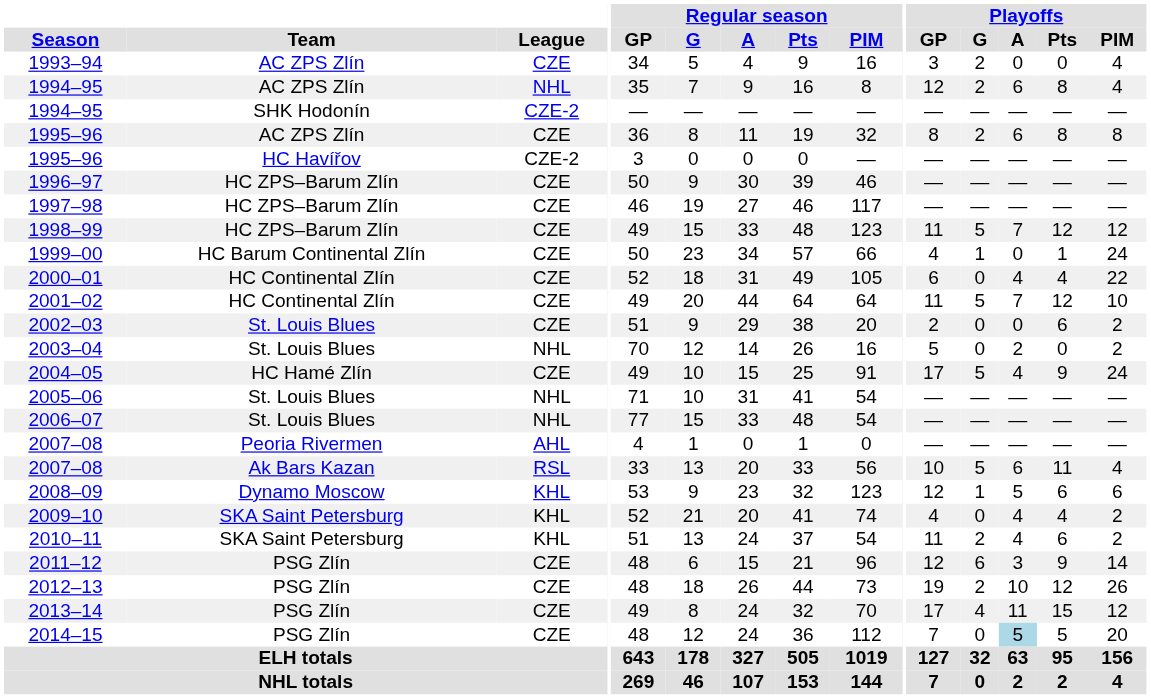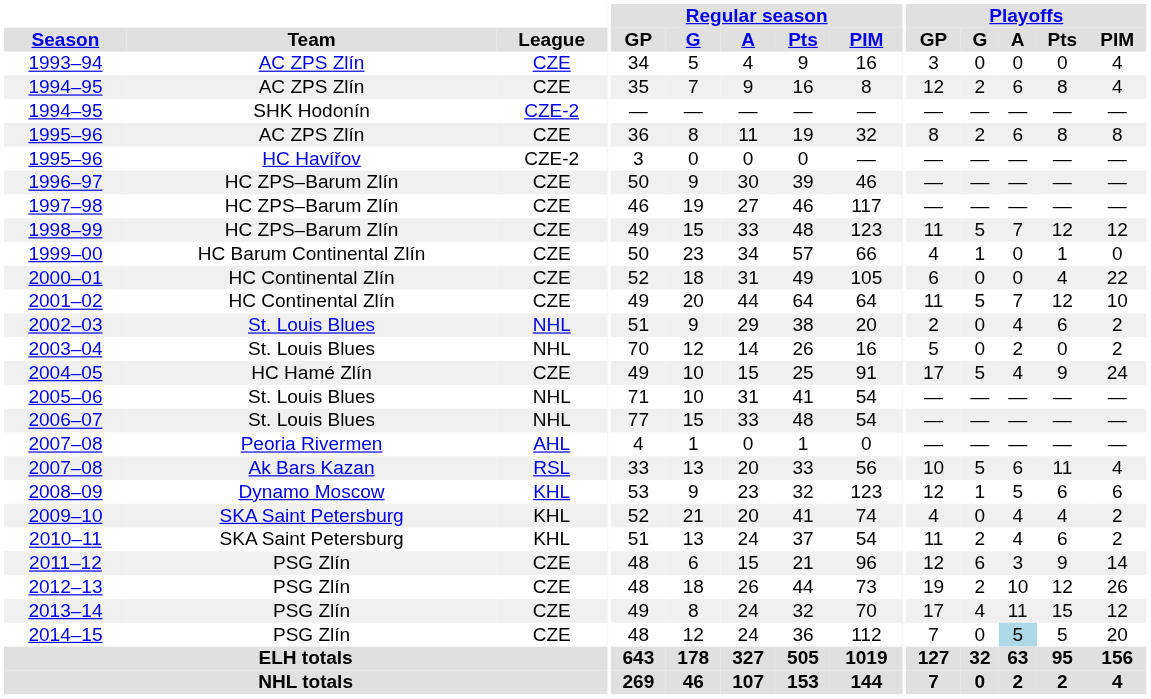 <table border="0" cellpadding="1" cellspacing="0" style="text-align:center; width:60em">
 <tr bgcolor="#e0e0e0">
 <th colspan="3" bgcolor="#ffffff"></th>
 <th rowspan="100" bgcolor="#ffffff"></th>
 <th colspan="5"><a href='#'>Regular season</a></th>
 <th rowspan="100" bgcolor="#ffffff"></th>
 <th colspan="5"><a href='#'>Playoffs</a></th>
 </tr>
 <tr bgcolor="#e0e0e0">
 <th><a href='#'>Season</a></th>
 <th>Team</th>
 <th>League</th>
 <th>GP</th>
 <th><a href='#'>G</a></th>
 <th><a href='#'>A</a></th>
 <th><a href='#'>Pts</a></th>
 <th><a href='#'>PIM</a></th>
 <th>GP</th>
 <th>G</th>
 <th>A</th>
 <th>Pts</th>
 <th>PIM</th>
 </tr>
 <tr>
 <td><a href='#'>1993–94</a></td>
 <td><a href='#'>AC ZPS Zlín</a></td>
 <td><a href='#'>CZE</a></td>
 <td>34</td>
 <td>5</td>
 <td>4</td>
 <td>9</td>
 <td>16</td>
 <td>3</td>
-<td>2</td>
+<td>0</td>
 <td>0</td>
 <td>0</td>
 <td>4</td>
 </tr>
 <tr bgcolor="#f0f0f0">
 <td><a href='#'>1994–95</a></td>
 <td>AC ZPS Zlín</td>
-<td><a href='#'>NHL</a></td>
+<td>CZE</td>
 <td>35</td>
 <td>7</td>
 <td>9</td>
 <td>16</td>
 <td>8</td>
 <td>12</td>
 <td>2</td>
 <td>6</td>
 <td>8</td>
 <td>4</td>
 </tr>
 <tr>
 <td><a href='#'>1994–95</a></td>
 <td>SHK Hodonín</td>
 <td><a href='#'>CZE-2</a></td>
 <td>—</td>
 <td>—</td>
 <td>—</td>
 <td>—</td>
 <td>—</td>
 <td>—</td>
 <td>—</td>
 <td>—</td>
 <td>—</td>
 <td>—</td>
 </tr>
 <tr bgcolor="#f0f0f0">
 <td><a href='#'>1995–96</a></td>
 <td>AC ZPS Zlín</td>
 <td>CZE</td>
 <td>36</td>
 <td>8</td>
 <td>11</td>
 <td>19</td>
 <td>32</td>
 <td>8</td>
 <td>2</td>
 <td>6</td>
 <td>8</td>
 <td>8</td>
 </tr>
 <tr>
 <td><a href='#'>1995–96</a></td>
 <td><a href='#'>HC Havířov</a></td>
 <td>CZE-2</td>
 <td>3</td>
 <td>0</td>
 <td>0</td>
 <td>0</td>
 <td>—</td>
 <td>—</td>
 <td>—</td>
 <td>—</td>
 <td>—</td>
 <td>—</td>
 </tr>
 <tr bgcolor="#f0f0f0">
 <td><a href='#'>1996–97</a></td>
 <td>HC ZPS–Barum Zlín</td>
 <td>CZE</td>
 <td>50</td>
 <td>9</td>
 <td>30</td>
 <td>39</td>
 <td>46</td>
 <td>—</td>
 <td>—</td>
 <td>—</td>
 <td>—</td>
 <td>—</td>
 </tr>
 <tr>
 <td><a href='#'>1997–98</a></td>
 <td>HC ZPS–Barum Zlín</td>
 <td>CZE</td>
 <td>46</td>
 <td>19</td>
 <td>27</td>
 <td>46</td>
 <td>117</td>
 <td>—</td>
 <td>—</td>
 <td>—</td>
 <td>—</td>
 <td>—</td>
 </tr>
 <tr bgcolor="#f0f0f0">
 <td><a href='#'>1998–99</a></td>
 <td>HC ZPS–Barum Zlín</td>
 <td>CZE</td>
 <td>49</td>
 <td>15</td>
 <td>33</td>
 <td>48</td>
 <td>123</td>
 <td>11</td>
 <td>5</td>
 <td>7</td>
 <td>12</td>
 <td>12</td>
 </tr>
 <tr>
 <td><a href='#'>1999–00</a></td>
 <td>HC Barum Continental Zlín</td>
 <td>CZE</td>
 <td>50</td>
 <td>23</td>
 <td>34</td>
 <td>57</td>
 <td>66</td>
 <td>4</td>
 <td>1</td>
 <td>0</td>
 <td>1</td>
-<td>24</td>
+<td>0</td>
 </tr>
 <tr bgcolor="#f0f0f0">
 <td><a href='#'>2000–01</a></td>
 <td>HC Continental Zlín</td>
 <td>CZE</td>
 <td>52</td>
 <td>18</td>
 <td>31</td>
 <td>49</td>
 <td>105</td>
 <td>6</td>
 <td>0</td>
-<td>4</td>
+<td>0</td>
 <td>4</td>
 <td>22</td>
 </tr>
 <tr>
 <td><a href='#'>2001–02</a></td>
 <td>HC Continental Zlín</td>
 <td>CZE</td>
 <td>49</td>
 <td>20</td>
 <td>44</td>
 <td>64</td>
 <td>64</td>
 <td>11</td>
 <td>5</td>
 <td>7</td>
 <td>12</td>
 <td>10</td>
 </tr>
 <tr bgcolor="#f0f0f0">
 <td><a href='#'>2002–03</a></td>
 <td><a href='#'>St. Louis Blues</a></td>
-<td>CZE</td>
+<td><a href='#'>NHL</a></td>
 <td>51</td>
 <td>9</td>
 <td>29</td>
 <td>38</td>
 <td>20</td>
 <td>2</td>
 <td>0</td>
-<td>0</td>
+<td>4</td>
 <td>6</td>
 <td>2</td>
 </tr>
 <tr>
 <td><a href='#'>2003–04</a></td>
 <td>St. Louis Blues</td>
 <td>NHL</td>
 <td>70</td>
 <td>12</td>
 <td>14</td>
 <td>26</td>
 <td>16</td>
 <td>5</td>
 <td>0</td>
 <td>2</td>
 <td>0</td>
 <td>2</td>
 </tr>
 <tr bgcolor="#f0f0f0">
 <td><a href='#'>2004–05</a></td>
 <td>HC Hamé Zlín</td>
 <td>CZE</td>
 <td>49</td>
 <td>10</td>
 <td>15</td>
 <td>25</td>
 <td>91</td>
 <td>17</td>
 <td>5</td>
 <td>4</td>
 <td>9</td>
 <td>24</td>
 </tr>
 <tr>
 <td><a href='#'>2005–06</a></td>
 <td>St. Louis Blues</td>
 <td>NHL</td>
 <td>71</td>
 <td>10</td>
 <td>31</td>
 <td>41</td>
 <td>54</td>
 <td>—</td>
 <td>—</td>
 <td>—</td>
 <td>—</td>
 <td>—</td>
 </tr>
 <tr bgcolor="#f0f0f0">
 <td><a href='#'>2006–07</a></td>
 <td>St. Louis Blues</td>
 <td>NHL</td>
 <td>77</td>
 <td>15</td>
 <td>33</td>
 <td>48</td>
 <td>54</td>
 <td>—</td>
 <td>—</td>
 <td>—</td>
 <td>—</td>
 <td>—</td>
 </tr>
 <tr>
 <td><a href='#'>2007–08</a></td>
 <td><a href='#'>Peoria Rivermen</a></td>
 <td><a href='#'>AHL</a></td>
 <td>4</td>
 <td>1</td>
 <td>0</td>
 <td>1</td>
 <td>0</td>
 <td>—</td>
 <td>—</td>
 <td>—</td>
 <td>—</td>
 <td>—</td>
 </tr>
 <tr bgcolor="#f0f0f0">
 <td><a href='#'>2007–08</a></td>
 <td><a href='#'>Ak Bars Kazan</a></td>
 <td><a href='#'>RSL</a></td>
 <td>33</td>
 <td>13</td>
 <td>20</td>
 <td>33</td>
 <td>56</td>
 <td>10</td>
 <td>5</td>
 <td>6</td>
 <td>11</td>
 <td>4</td>
 </tr>
 <tr>
 <td><a href='#'>2008–09</a></td>
 <td><a href='#'>Dynamo Moscow</a></td>
 <td><a href='#'>KHL</a></td>
 <td>53</td>
 <td>9</td>
 <td>23</td>
 <td>32</td>
 <td>123</td>
 <td>12</td>
 <td>1</td>
 <td>5</td>
 <td>6</td>
 <td>6</td>
 </tr>
 <tr bgcolor="#f0f0f0">
 <td><a href='#'>2009–10</a></td>
 <td><a href='#'>SKA Saint Petersburg</a></td>
 <td>KHL</td>
 <td>52</td>
 <td>21</td>
 <td>20</td>
 <td>41</td>
 <td>74</td>
 <td>4</td>
 <td>0</td>
 <td>4</td>
 <td>4</td>
 <td>2</td>
 </tr>
 <tr>
 <td><a href='#'>2010–11</a></td>
 <td>SKA Saint Petersburg</td>
 <td>KHL</td>
 <td>51</td>
 <td>13</td>
 <td>24</td>
 <td>37</td>
 <td>54</td>
 <td>11</td>
 <td>2</td>
 <td>4</td>
 <td>6</td>
 <td>2</td>
 </tr>
 <tr bgcolor="#f0f0f0">
 <td><a href='#'>2011–12</a></td>
 <td>PSG Zlín</td>
 <td>CZE</td>
 <td>48</td>
 <td>6</td>
 <td>15</td>
 <td>21</td>
 <td>96</td>
 <td>12</td>
 <td>6</td>
 <td>3</td>
 <td>9</td>
 <td>14</td>
 </tr>
 <tr>
 <td><a href='#'>2012–13</a></td>
 <td>PSG Zlín</td>
 <td>CZE</td>
 <td>48</td>
 <td>18</td>
 <td>26</td>
 <td>44</td>
 <td>73</td>
 <td>19</td>
 <td>2</td>
 <td>10</td>
 <td>12</td>
 <td>26</td>
 </tr>
 <tr bgcolor="#f0f0f0">
 <td><a href='#'>2013–14</a></td>
 <td>PSG Zlín</td>
 <td>CZE</td>
 <td>49</td>
 <td>8</td>
 <td>24</td>
 <td>32</td>
 <td>70</td>
 <td>17</td>
 <td>4</td>
 <td>11</td>
 <td>15</td>
 <td>12</td>
 </tr>
 <tr>
 <td><a href='#'>2014–15</a></td>
 <td>PSG Zlín</td>
 <td>CZE</td>
 <td>48</td>
 <td>12</td>
 <td>24</td>
 <td>36</td>
 <td>112</td>
 <td>7</td>
 <td>0</td>
 <td style="background: lightblue;">5</td>
 <td>5</td>
 <td>20</td>
 </tr>
 <tr bgcolor="#e0e0e0">
 <th colspan="3">ELH totals</th>
 <th>643</th>
 <th>178</th>
 <th>327</th>
 <th>505</th>
 <th>1019</th>
 <th>127</th>
 <th>32</th>
 <th>63</th>
 <th>95</th>
 <th>156</th>
 </tr>
 <tr bgcolor="#e0e0e0">
 <th colspan="3">NHL totals</th>
 <th>269</th>
 <th>46</th>
 <th>107</th>
 <th>153</th>
 <th>144</th>
 <th>7</th>
 <th>0</th>
 <th>2</th>
 <th>2</th>
 <th>4</th>
 </tr>
 </table>
